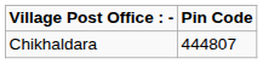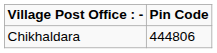 <table class="wikitable">
 <tr>
 <td><strong>Village Post Office : -</strong></td>
 <td><strong>Pin Code</strong></td>
 </tr>
 <tr>
 <td>Chikhaldara</td>
-<td>444807</td>
+<td>444806</td>
 </tr>
 </table>
